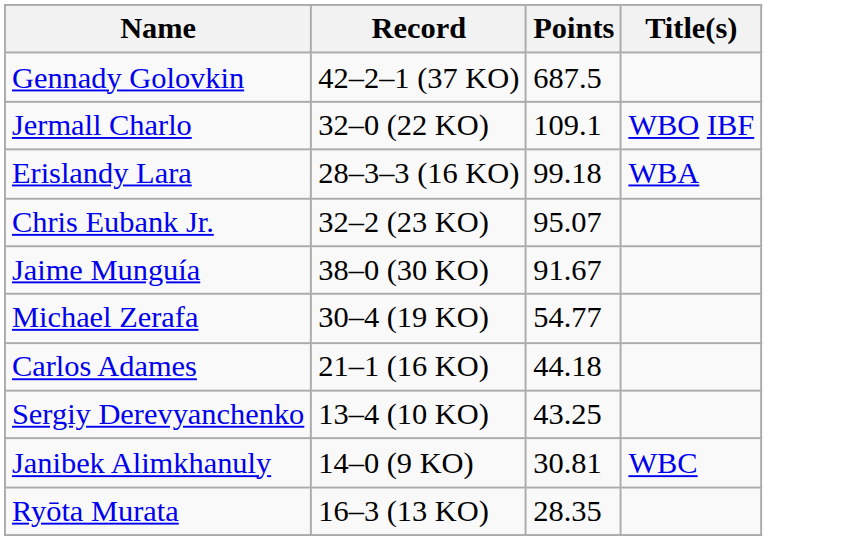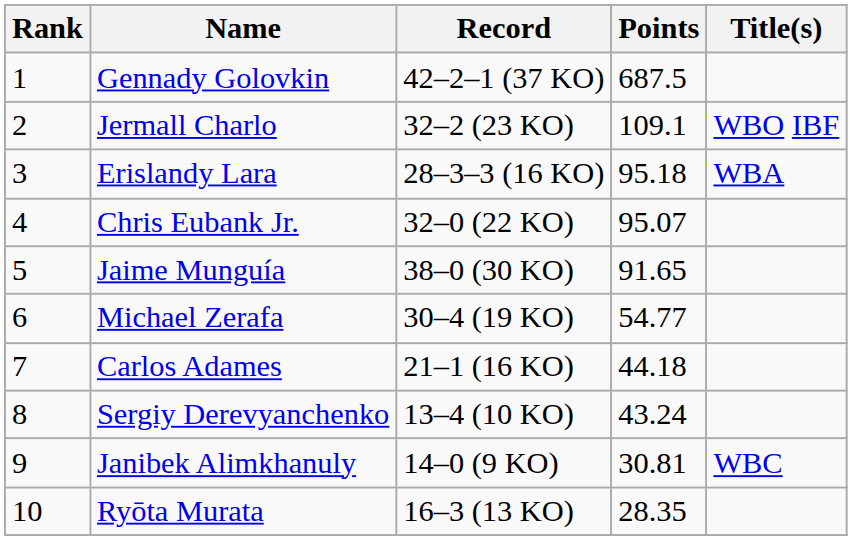 <table class="wikitable">
 <tr>
+<th>Rank</th>
 <th>Name</th>
 <th>Record</th>
 <th>Points</th>
 <th>Title(s)</th>
 </tr>
 <tr>
+<td>1</td>
 <td><a href='#'>Gennady Golovkin</a></td>
 <td>42–2–1 (37 KO)</td>
 <td>687.5</td>
 <td></td>
 </tr>
 <tr>
+<td>2</td>
 <td><a href='#'>Jermall Charlo</a></td>
-<td>32–0 (22 KO)</td>
+<td>32–2 (23 KO)</td>
 <td>109.1</td>
 <td><a href='#'>WBO</a> <a href='#'>IBF</a></td>
 </tr>
 <tr>
+<td>3</td>
 <td><a href='#'>Erislandy Lara</a></td>
 <td>28–3–3 (16 KO)</td>
-<td>99.18</td>
+<td>95.18</td>
 <td><a href='#'>WBA</a></td>
 </tr>
 <tr>
+<td>4</td>
 <td><a href='#'>Chris Eubank Jr.</a></td>
-<td>32–2 (23 KO)</td>
+<td>32–0 (22 KO)</td>
 <td>95.07</td>
 <td></td>
 </tr>
 <tr>
+<td>5</td>
 <td><a href='#'>Jaime Munguía</a></td>
 <td>38–0 (30 KO)</td>
-<td>91.67</td>
+<td>91.65</td>
 <td></td>
 </tr>
 <tr>
+<td>6</td>
 <td><a href='#'>Michael Zerafa</a></td>
 <td>30–4 (19 KO)</td>
 <td>54.77</td>
 <td></td>
 </tr>
 <tr>
+<td>7</td>
 <td><a href='#'>Carlos Adames</a></td>
 <td>21–1 (16 KO)</td>
 <td>44.18</td>
 <td></td>
 </tr>
 <tr>
+<td>8</td>
 <td><a href='#'>Sergiy Derevyanchenko</a></td>
 <td>13–4 (10 KO)</td>
-<td>43.25</td>
+<td>43.24</td>
 <td></td>
 </tr>
 <tr>
+<td>9</td>
 <td><a href='#'>Janibek Alimkhanuly</a></td>
 <td>14–0 (9 KO)</td>
 <td>30.81</td>
 <td><a href='#'>WBC</a></td>
 </tr>
 <tr>
+<td>10</td>
 <td><a href='#'>Ryōta Murata</a></td>
 <td>16–3 (13 KO)</td>
 <td>28.35</td>
 <td></td>
 </tr>
 </table>
